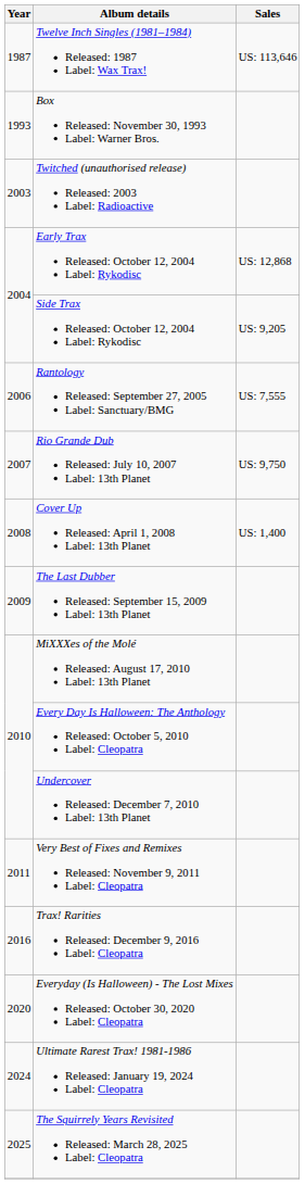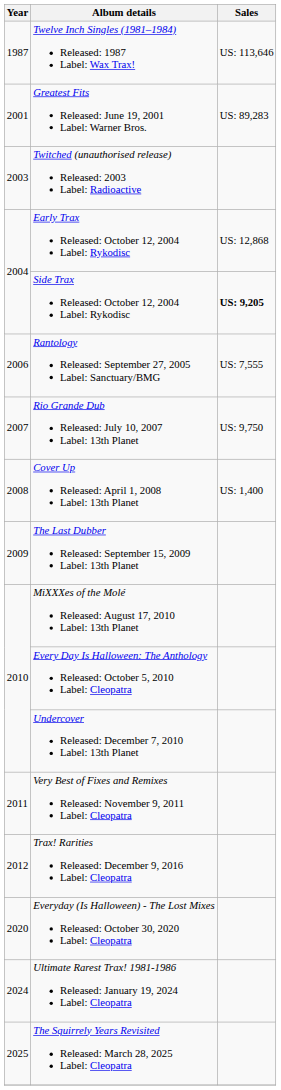 <table class="wikitable">
 <tr>
 <th>Year</th>
 <th>Album details</th>
 <th>Sales</th>
 </tr>
 <tr>
 <td>1987</td>
 <td><em><a href='#'>Twelve Inch Singles (1981–1984)</a></em><br><ul><li>Released: 1987</li><li>Label: <a href='#'>Wax Trax!</a></li></ul></td>
 <td>US: 113,646</td>
 </tr>
 <tr>
-<td>1993</td>
-<td><em>Box</em><br><ul><li>Released: November 30, 1993</li><li>Label: Warner Bros.</li></ul></td>
-<td></td>
+<td>2001</td>
+<td><em><a href='#'>Greatest Fits</a></em><br><ul><li>Released: June 19, 2001</li><li>Label: Warner Bros.</li></ul></td>
+<td>US: 89,283</td>
 </tr>
 <tr>
 <td>2003</td>
 <td><em><a href='#'>Twitched</a> (unauthorised release)</em><br><ul><li>Released: 2003</li><li>Label: <a href='#'>Radioactive</a></li></ul></td>
 <td></td>
 </tr>
 <tr>
 <td rowspan="2">2004</td>
 <td><em><a href='#'>Early Trax</a></em><br><ul><li>Released: October 12, 2004</li><li>Label: <a href='#'>Rykodisc</a></li></ul></td>
 <td>US: 12,868</td>
 </tr>
 <tr>
 <td><em><a href='#'>Side Trax</a></em><br><ul><li>Released: October 12, 2004</li><li>Label: Rykodisc</li></ul></td>
-<td>US: 9,205</td>
+<td><strong>US: 9,205</strong></td>
 </tr>
 <tr>
 <td>2006</td>
 <td><em><a href='#'>Rantology</a></em><br><ul><li>Released: September 27, 2005</li><li>Label: Sanctuary/BMG</li></ul></td>
 <td>US: 7,555</td>
 </tr>
 <tr>
 <td>2007</td>
 <td><em><a href='#'>Rio Grande Dub</a></em><br><ul><li>Released: July 10, 2007</li><li>Label: 13th Planet</li></ul></td>
 <td>US: 9,750</td>
 </tr>
 <tr>
 <td>2008</td>
 <td><em><a href='#'>Cover Up</a></em><br><ul><li>Released: April 1, 2008</li><li>Label: 13th Planet</li></ul></td>
 <td>US: 1,400</td>
 </tr>
 <tr>
 <td>2009</td>
 <td><em><a href='#'>The Last Dubber</a></em><br><ul><li>Released: September 15, 2009</li><li>Label: 13th Planet</li></ul></td>
 <td></td>
 </tr>
 <tr>
 <td rowspan="3">2010</td>
 <td><em>MiXXXes of the Molé</em><br><ul><li>Released: August 17, 2010</li><li>Label: 13th Planet</li></ul></td>
 <td></td>
 </tr>
 <tr>
 <td><em><a href='#'>Every Day Is Halloween: The Anthology</a></em><br><ul><li>Released: October 5, 2010</li><li>Label: <a href='#'>Cleopatra</a></li></ul></td>
 <td></td>
 </tr>
 <tr>
 <td><em><a href='#'>Undercover</a></em><br><ul><li>Released: December 7, 2010</li><li>Label: 13th Planet</li></ul></td>
 <td></td>
 </tr>
 <tr>
 <td>2011</td>
 <td><em>Very Best of Fixes and Remixes</em><br><ul><li>Released: November 9, 2011</li><li>Label: <a href='#'>Cleopatra</a></li></ul></td>
 <td></td>
 </tr>
 <tr>
-<td>2016</td>
+<td>2012</td>
 <td><em>Trax! Rarities</em><br><ul><li>Released: December 9, 2016</li><li>Label: <a href='#'>Cleopatra</a></li></ul></td>
 <td></td>
 </tr>
 <tr>
 <td>2020</td>
 <td><em>Everyday (Is Halloween) - The Lost Mixes</em><br><ul><li>Released: October 30, 2020</li><li>Label: <a href='#'>Cleopatra</a></li></ul></td>
 <td></td>
 </tr>
 <tr>
 <td>2024</td>
 <td><em>Ultimate Rarest Trax! 1981-1986</em><br><ul><li>Released: January 19, 2024</li><li>Label: <a href='#'>Cleopatra</a></li></ul></td>
 <td></td>
 </tr>
 <tr>
 <td>2025</td>
 <td><em><a href='#'>The Squirrely Years Revisited</a></em><br><ul><li>Released: March 28, 2025</li><li>Label: <a href='#'>Cleopatra</a></li></ul></td>
 <td></td>
 </tr>
 <tr>
 </tr>
 </table>
